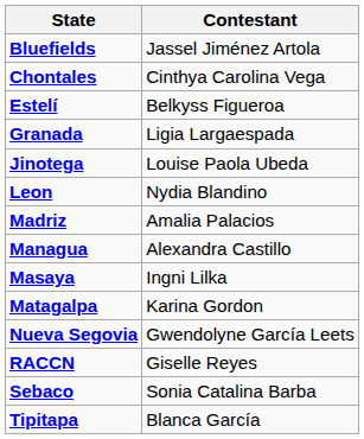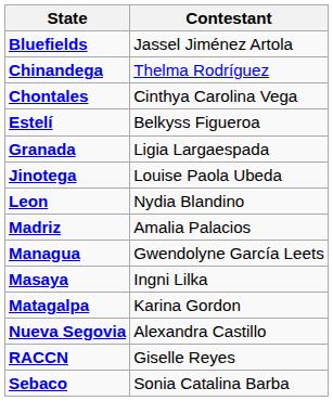 <table class="wikitable sortable" style="font-size: 95%;">
 <tr>
 <th>State</th>
 <th>Contestant</th>
 </tr>
 <tr>
 <td> <strong><a href='#'>Bluefields</a></strong></td>
 <td>Jassel Jiménez Artola</td>
+</tr>
+<tr>
+<td> <strong><a href='#'>Chinandega</a></strong></td>
+<td><a href='#'>Thelma Rodríguez</a></td>
 </tr>
 <tr>
 <td> <strong><a href='#'>Chontales</a></strong></td>
 <td>Cinthya Carolina Vega</td>
 </tr>
 <tr>
 <td> <strong><a href='#'>Estelí</a></strong></td>
 <td>Belkyss Figueroa</td>
 </tr>
 <tr>
 <td> <strong><a href='#'>Granada</a></strong></td>
 <td>Ligia Largaespada</td>
 </tr>
 <tr>
 <td> <strong><a href='#'>Jinotega</a></strong></td>
 <td>Louise Paola Ubeda</td>
 </tr>
 <tr>
 <td> <strong><a href='#'>Leon</a></strong></td>
 <td>Nydia Blandino</td>
 </tr>
 <tr>
 <td> <strong><a href='#'>Madriz</a></strong></td>
 <td>Amalia  Palacios</td>
 </tr>
 <tr>
 <td> <strong><a href='#'>Managua</a></strong></td>
-<td>Alexandra Castillo</td>
+<td>Gwendolyne García Leets</td>
 </tr>
 <tr>
 <td> <strong><a href='#'>Masaya</a></strong></td>
 <td>Ingni Lilka</td>
 </tr>
 <tr>
 <td> <strong><a href='#'>Matagalpa</a></strong></td>
 <td>Karina Gordon</td>
 </tr>
 <tr>
 <td> <strong><a href='#'>Nueva Segovia</a></strong></td>
-<td>Gwendolyne García Leets</td>
+<td>Alexandra Castillo</td>
 </tr>
 <tr>
 <td> <strong><a href='#'>RACCN</a></strong></td>
 <td>Giselle Reyes</td>
 </tr>
 <tr>
 <td> <strong><a href='#'>Sebaco</a></strong></td>
 <td>Sonia Catalina Barba</td>
 </tr>
-<tr>
-<td><strong><a href='#'>Tipitapa</a></strong></td>
-<td>Blanca García</td>
-</tr>
 </table>
